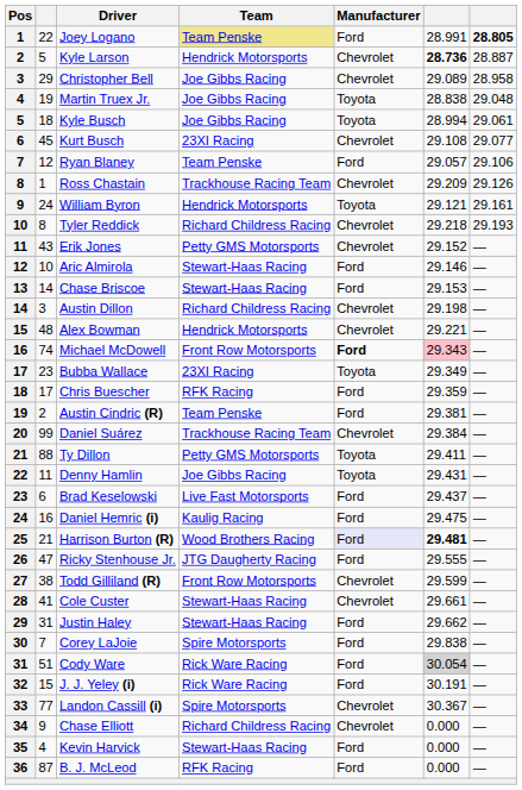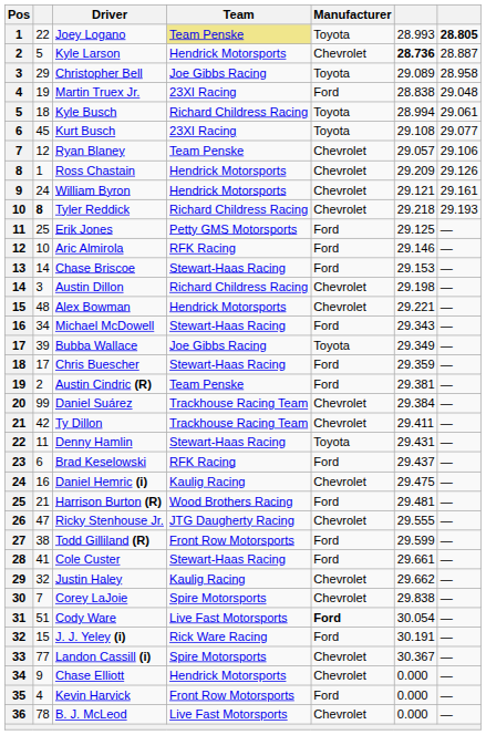 <table class="wikitable" style="font-size:95%">
 <tr>
 <th>Pos</th>
 <th></th>
 <th>Driver</th>
 <th>Team</th>
 <th>Manufacturer</th>
 <th></th>
 <th></th>
 </tr>
 <tr>
 <th>1</th>
 <td>22</td>
 <td><a href='#'>Joey Logano</a></td>
 <td style="background: khaki;"><a href='#'>Team Penske</a></td>
-<td>Ford</td>
-<td>28.991</td>
+<td>Toyota</td>
+<td>28.993</td>
 <td><strong>28.805</strong></td>
 </tr>
 <tr>
 <th>2</th>
 <td>5</td>
 <td><a href='#'>Kyle Larson</a></td>
 <td><a href='#'>Hendrick Motorsports</a></td>
 <td>Chevrolet</td>
 <td><strong>28.736</strong></td>
 <td>28.887</td>
 </tr>
 <tr>
 <th>3</th>
 <td>29</td>
 <td><a href='#'>Christopher Bell</a></td>
 <td><a href='#'>Joe Gibbs Racing</a></td>
-<td>Chevrolet</td>
+<td>Toyota</td>
 <td>29.089</td>
 <td>28.958</td>
 </tr>
 <tr>
 <th>4</th>
 <td>19</td>
 <td><a href='#'>Martin Truex Jr.</a></td>
-<td><a href='#'>Joe Gibbs Racing</a></td>
-<td>Toyota</td>
+<td><a href='#'>23XI Racing</a></td>
+<td>Ford</td>
 <td>28.838</td>
 <td>29.048</td>
 </tr>
 <tr>
 <th>5</th>
 <td>18</td>
 <td><a href='#'>Kyle Busch</a></td>
-<td><a href='#'>Joe Gibbs Racing</a></td>
+<td><a href='#'>Richard Childress Racing</a></td>
 <td>Toyota</td>
 <td>28.994</td>
 <td>29.061</td>
 </tr>
 <tr>
 <th>6</th>
 <td>45</td>
 <td><a href='#'>Kurt Busch</a></td>
 <td><a href='#'>23XI Racing</a></td>
-<td>Chevrolet</td>
+<td>Toyota</td>
 <td>29.108</td>
 <td>29.077</td>
 </tr>
 <tr>
 <th>7</th>
 <td>12</td>
 <td><a href='#'>Ryan Blaney</a></td>
 <td><a href='#'>Team Penske</a></td>
-<td>Ford</td>
+<td>Chevrolet</td>
 <td>29.057</td>
 <td>29.106</td>
 </tr>
 <tr>
 <th>8</th>
 <td>1</td>
 <td><a href='#'>Ross Chastain</a></td>
-<td><a href='#'>Trackhouse Racing Team</a></td>
+<td><a href='#'>Hendrick Motorsports</a></td>
 <td>Chevrolet</td>
 <td>29.209</td>
 <td>29.126</td>
 </tr>
 <tr>
 <th>9</th>
 <td>24</td>
 <td><a href='#'>William Byron</a></td>
 <td><a href='#'>Hendrick Motorsports</a></td>
-<td>Toyota</td>
+<td>Chevrolet</td>
 <td>29.121</td>
 <td>29.161</td>
 </tr>
 <tr>
 <th>10</th>
-<td>8</td>
+<td><strong>8</strong></td>
 <td><a href='#'>Tyler Reddick</a></td>
 <td><a href='#'>Richard Childress Racing</a></td>
 <td>Chevrolet</td>
 <td>29.218</td>
 <td>29.193</td>
 </tr>
 <tr>
 <th>11</th>
-<td>43</td>
+<td>25</td>
 <td><a href='#'>Erik Jones</a></td>
 <td><a href='#'>Petty GMS Motorsports</a></td>
-<td>Chevrolet</td>
-<td>29.152</td>
+<td>Ford</td>
+<td>29.125</td>
 <td>—</td>
 </tr>
 <tr>
 <th>12</th>
 <td>10</td>
 <td><a href='#'>Aric Almirola</a></td>
-<td><a href='#'>Stewart-Haas Racing</a></td>
+<td><a href='#'>RFK Racing</a></td>
 <td>Ford</td>
 <td>29.146</td>
 <td>—</td>
 </tr>
 <tr>
 <th>13</th>
 <td>14</td>
 <td><a href='#'>Chase Briscoe</a></td>
 <td><a href='#'>Stewart-Haas Racing</a></td>
 <td>Ford</td>
 <td>29.153</td>
 <td>—</td>
 </tr>
 <tr>
 <th>14</th>
 <td>3</td>
 <td><a href='#'>Austin Dillon</a></td>
 <td><a href='#'>Richard Childress Racing</a></td>
 <td>Chevrolet</td>
 <td>29.198</td>
 <td>—</td>
 </tr>
 <tr>
 <th>15</th>
 <td>48</td>
 <td><a href='#'>Alex Bowman</a></td>
 <td><a href='#'>Hendrick Motorsports</a></td>
 <td>Chevrolet</td>
 <td>29.221</td>
 <td>—</td>
 </tr>
 <tr>
 <th>16</th>
-<td>74</td>
+<td>34</td>
 <td><a href='#'>Michael McDowell</a></td>
-<td><a href='#'>Front Row Motorsports</a></td>
-<td><strong>Ford</strong></td>
-<td style="background: pink;">29.343</td>
+<td><a href='#'>Stewart-Haas Racing</a></td>
+<td>Ford</td>
+<td>29.343</td>
 <td>—</td>
 </tr>
 <tr>
 <th>17</th>
-<td>23</td>
+<td>39</td>
 <td><a href='#'>Bubba Wallace</a></td>
-<td><a href='#'>23XI Racing</a></td>
+<td><a href='#'>Joe Gibbs Racing</a></td>
 <td>Toyota</td>
 <td>29.349</td>
 <td>—</td>
 </tr>
 <tr>
 <th>18</th>
 <td>17</td>
 <td><a href='#'>Chris Buescher</a></td>
-<td><a href='#'>RFK Racing</a></td>
+<td><a href='#'>Stewart-Haas Racing</a></td>
 <td>Ford</td>
 <td>29.359</td>
 <td>—</td>
 </tr>
 <tr>
 <th>19</th>
 <td>2</td>
 <td><a href='#'>Austin Cindric</a> <strong>(R)</strong></td>
 <td><a href='#'>Team Penske</a></td>
 <td>Ford</td>
 <td>29.381</td>
 <td>—</td>
 </tr>
 <tr>
 <th>20</th>
 <td>99</td>
 <td><a href='#'>Daniel Suárez</a></td>
 <td><a href='#'>Trackhouse Racing Team</a></td>
 <td>Chevrolet</td>
 <td>29.384</td>
 <td>—</td>
 </tr>
 <tr>
 <th>21</th>
-<td>88</td>
+<td>42</td>
 <td><a href='#'>Ty Dillon</a></td>
-<td><a href='#'>Petty GMS Motorsports</a></td>
-<td>Toyota</td>
+<td><a href='#'>Trackhouse Racing Team</a></td>
+<td>Chevrolet</td>
 <td>29.411</td>
 <td>—</td>
 </tr>
 <tr>
 <th>22</th>
 <td>11</td>
 <td><a href='#'>Denny Hamlin</a></td>
-<td><a href='#'>Joe Gibbs Racing</a></td>
+<td><a href='#'>Stewart-Haas Racing</a></td>
 <td>Toyota</td>
 <td>29.431</td>
 <td>—</td>
 </tr>
 <tr>
 <th>23</th>
 <td>6</td>
 <td><a href='#'>Brad Keselowski</a></td>
-<td><a href='#'>Live Fast Motorsports</a></td>
+<td><a href='#'>RFK Racing</a></td>
 <td>Ford</td>
 <td>29.437</td>
 <td>—</td>
 </tr>
 <tr>
 <th>24</th>
 <td>16</td>
 <td><a href='#'>Daniel Hemric</a> <strong>(i)</strong></td>
 <td><a href='#'>Kaulig Racing</a></td>
-<td>Ford</td>
+<td>Chevrolet</td>
 <td>29.475</td>
 <td>—</td>
 </tr>
 <tr>
 <th>25</th>
 <td>21</td>
 <td><a href='#'>Harrison Burton</a> <strong>(R)</strong></td>
 <td><a href='#'>Wood Brothers Racing</a></td>
-<td style="background: lavender;">Ford</td>
-<td><strong>29.481</strong></td>
+<td>Ford</td>
+<td>29.481</td>
 <td>—</td>
 </tr>
 <tr>
 <th>26</th>
 <td>47</td>
 <td><a href='#'>Ricky Stenhouse Jr.</a></td>
 <td><a href='#'>JTG Daugherty Racing</a></td>
-<td>Ford</td>
+<td>Chevrolet</td>
 <td>29.555</td>
 <td>—</td>
 </tr>
 <tr>
 <th>27</th>
 <td>38</td>
 <td><a href='#'>Todd Gilliland</a> <strong>(R)</strong></td>
 <td><a href='#'>Front Row Motorsports</a></td>
-<td>Chevrolet</td>
+<td>Ford</td>
 <td>29.599</td>
 <td>—</td>
 </tr>
 <tr>
 <th>28</th>
 <td>41</td>
 <td><a href='#'>Cole Custer</a></td>
 <td><a href='#'>Stewart-Haas Racing</a></td>
-<td>Chevrolet</td>
+<td>Ford</td>
 <td>29.661</td>
 <td>—</td>
 </tr>
 <tr>
 <th>29</th>
-<td>31</td>
+<td>32</td>
 <td><a href='#'>Justin Haley</a></td>
-<td><a href='#'>Stewart-Haas Racing</a></td>
-<td>Ford</td>
+<td><a href='#'>Kaulig Racing</a></td>
+<td>Chevrolet</td>
 <td>29.662</td>
 <td>—</td>
 </tr>
 <tr>
 <th>30</th>
 <td>7</td>
 <td><a href='#'>Corey LaJoie</a></td>
 <td><a href='#'>Spire Motorsports</a></td>
-<td>Ford</td>
+<td>Chevrolet</td>
 <td>29.838</td>
 <td>—</td>
 </tr>
 <tr>
 <th>31</th>
 <td>51</td>
 <td><a href='#'>Cody Ware</a></td>
-<td><a href='#'>Rick Ware Racing</a></td>
-<td>Ford</td>
-<td style="background: lightgrey;">30.054</td>
+<td><a href='#'>Live Fast Motorsports</a></td>
+<td><strong>Ford</strong></td>
+<td>30.054</td>
 <td>—</td>
 </tr>
 <tr>
 <th>32</th>
 <td>15</td>
 <td><a href='#'>J. J. Yeley</a> <strong>(i)</strong></td>
 <td><a href='#'>Rick Ware Racing</a></td>
 <td>Ford</td>
 <td>30.191</td>
 <td>—</td>
 </tr>
 <tr>
 <th>33</th>
 <td>77</td>
 <td><a href='#'>Landon Cassill</a> <strong>(i)</strong></td>
 <td><a href='#'>Spire Motorsports</a></td>
 <td>Chevrolet</td>
 <td>30.367</td>
 <td>—</td>
 </tr>
 <tr>
 <th>34</th>
 <td>9</td>
 <td><a href='#'>Chase Elliott</a></td>
-<td><a href='#'>Richard Childress Racing</a></td>
+<td><a href='#'>Hendrick Motorsports</a></td>
 <td>Chevrolet</td>
 <td>0.000</td>
 <td>—</td>
 </tr>
 <tr>
 <th>35</th>
 <td>4</td>
 <td><a href='#'>Kevin Harvick</a></td>
-<td><a href='#'>Stewart-Haas Racing</a></td>
+<td><a href='#'>Front Row Motorsports</a></td>
 <td>Ford</td>
 <td>0.000</td>
 <td>—</td>
 </tr>
 <tr>
 <th>36</th>
-<td>87</td>
+<td>78</td>
 <td><a href='#'>B. J. McLeod</a></td>
-<td><a href='#'>RFK Racing</a></td>
-<td>Ford</td>
+<td><a href='#'>Live Fast Motorsports</a></td>
+<td>Chevrolet</td>
 <td>0.000</td>
 <td>—</td>
 </tr>
 <tr>
 <th colspan="7"></th>
 </tr>
 </table>
